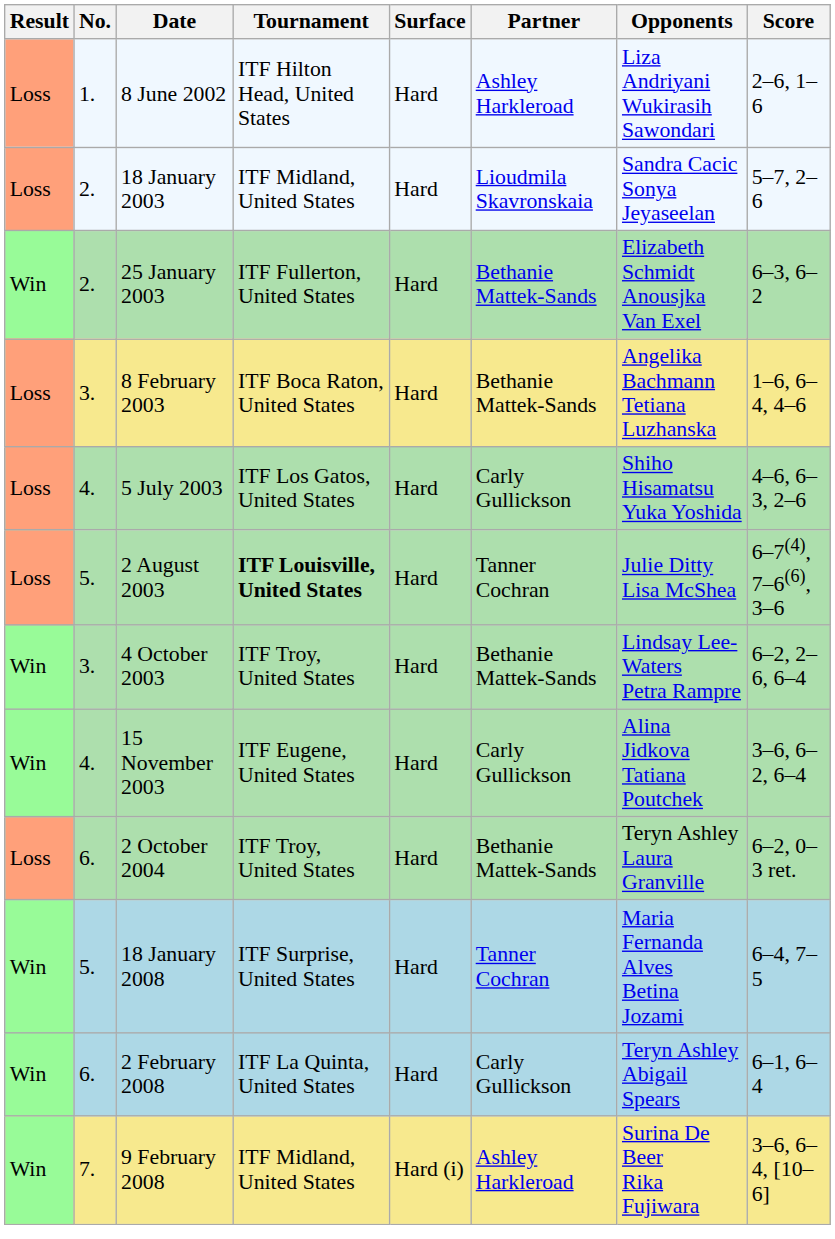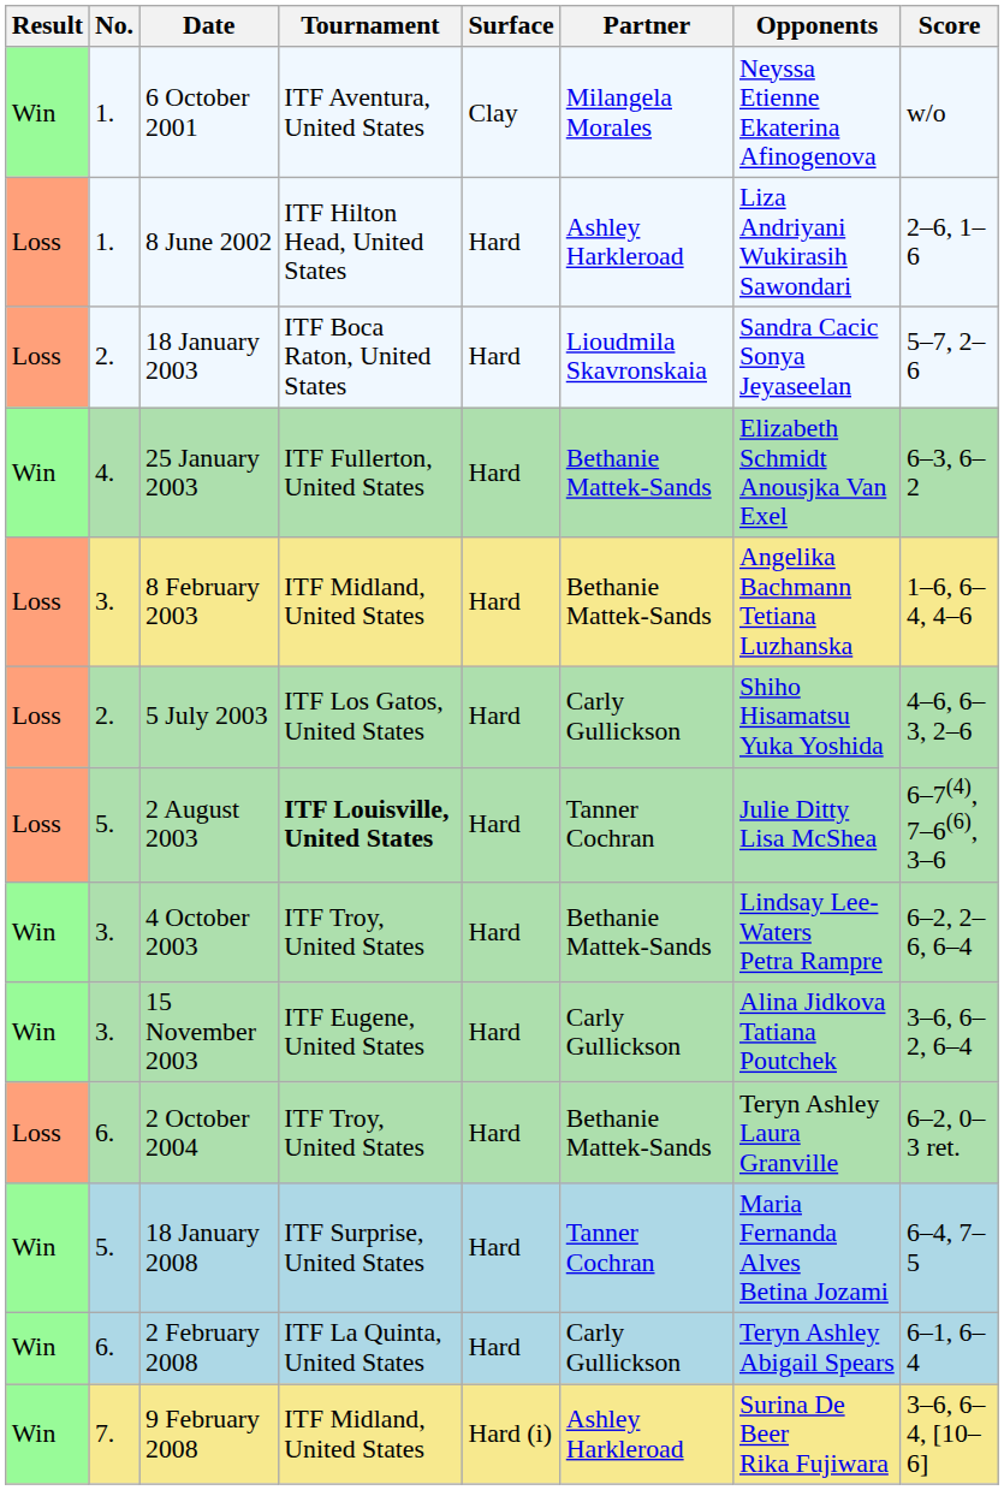 <table class="sortable wikitable">
 <tr>
 <th>Result</th>
 <th>No.</th>
 <th>Date</th>
 <th>Tournament</th>
 <th>Surface</th>
 <th>Partner</th>
 <th>Opponents</th>
 <th class="unsortable">Score</th>
+</tr>
+<tr style="background:#f0f8ff;">
+<td style="background:#98fb98;">Win</td>
+<td>1.</td>
+<td>6 October 2001</td>
+<td>ITF Aventura, United States</td>
+<td>Clay</td>
+<td> <a href='#'>Milangela Morales</a></td>
+<td> <a href='#'>Neyssa Etienne</a> <br>  <a href='#'>Ekaterina Afinogenova</a></td>
+<td>w/o</td>
 </tr>
 <tr style="background:#f0f8ff;">
 <td style="background:#ffa07a;">Loss</td>
 <td>1.</td>
 <td>8 June 2002</td>
 <td>ITF Hilton Head, United States</td>
 <td>Hard</td>
 <td> <a href='#'>Ashley Harkleroad</a></td>
 <td> <a href='#'>Liza Andriyani</a> <br>  <a href='#'>Wukirasih Sawondari</a></td>
 <td>2–6, 1–6</td>
 </tr>
 <tr style="background:#f0f8ff;">
 <td style="background:#ffa07a;">Loss</td>
 <td>2.</td>
 <td>18 January 2003</td>
-<td>ITF Midland, United States</td>
+<td>ITF Boca Raton, United States</td>
 <td>Hard</td>
 <td> <a href='#'>Lioudmila Skavronskaia</a></td>
 <td> <a href='#'>Sandra Cacic</a> <br>  <a href='#'>Sonya Jeyaseelan</a></td>
 <td>5–7, 2–6</td>
 </tr>
 <tr style="background:#addfad;">
 <td style="background:#98fb98;">Win</td>
-<td>2.</td>
+<td>4.</td>
 <td>25 January 2003</td>
 <td>ITF Fullerton, United States</td>
 <td>Hard</td>
 <td> <a href='#'>Bethanie Mattek-Sands</a></td>
 <td> <a href='#'>Elizabeth Schmidt</a> <br>  <a href='#'>Anousjka Van Exel</a></td>
 <td>6–3, 6–2</td>
 </tr>
 <tr style="background:#f7e98e;">
 <td style="background:#ffa07a;">Loss</td>
 <td>3.</td>
 <td>8 February 2003</td>
-<td>ITF Boca Raton, United States</td>
+<td>ITF Midland, United States</td>
 <td>Hard</td>
 <td> Bethanie Mattek-Sands</td>
 <td> <a href='#'>Angelika Bachmann</a> <br>  <a href='#'>Tetiana Luzhanska</a></td>
 <td>1–6, 6–4, 4–6</td>
 </tr>
 <tr style="background:#addfad;">
 <td style="background:#ffa07a;">Loss</td>
-<td>4.</td>
+<td>2.</td>
 <td>5 July 2003</td>
 <td>ITF Los Gatos, United States</td>
 <td>Hard</td>
 <td> Carly Gullickson</td>
 <td> <a href='#'>Shiho Hisamatsu</a> <br>  <a href='#'>Yuka Yoshida</a></td>
 <td>4–6, 6–3, 2–6</td>
 </tr>
 <tr style="background:#addfad;">
 <td style="background:#ffa07a;">Loss</td>
 <td>5.</td>
 <td>2 August 2003</td>
 <td><strong>ITF Louisville, United States</strong></td>
 <td>Hard</td>
 <td> Tanner Cochran</td>
 <td> <a href='#'>Julie Ditty</a> <br>  <a href='#'>Lisa McShea</a></td>
 <td>6–7<sup>(4)</sup>, 7–6<sup>(6)</sup>, 3–6</td>
 </tr>
 <tr style="background:#addfad;">
 <td style="background:#98fb98;">Win</td>
 <td>3.</td>
 <td>4 October 2003</td>
 <td>ITF Troy, United States</td>
 <td>Hard</td>
 <td> Bethanie Mattek-Sands</td>
 <td> <a href='#'>Lindsay Lee-Waters</a> <br>  <a href='#'>Petra Rampre</a></td>
 <td>6–2, 2–6, 6–4</td>
 </tr>
 <tr style="background:#addfad;">
 <td style="background:#98fb98;">Win</td>
-<td>4.</td>
+<td>3.</td>
 <td>15 November 2003</td>
 <td>ITF Eugene, United States</td>
 <td>Hard</td>
 <td> Carly Gullickson</td>
 <td> <a href='#'>Alina Jidkova</a> <br>  <a href='#'>Tatiana Poutchek</a></td>
 <td>3–6, 6–2, 6–4</td>
 </tr>
 <tr style="background:#addfad;">
 <td style="background:#ffa07a;">Loss</td>
 <td>6.</td>
 <td>2 October 2004</td>
 <td>ITF Troy, United States</td>
 <td>Hard</td>
 <td> Bethanie Mattek-Sands</td>
 <td> Teryn Ashley <br>  <a href='#'>Laura Granville</a></td>
 <td>6–2, 0–3 ret.</td>
 </tr>
 <tr style="background:lightblue;">
 <td style="background:#98fb98;">Win</td>
 <td>5.</td>
 <td>18 January 2008</td>
 <td>ITF Surprise, United States</td>
 <td>Hard</td>
 <td> <a href='#'>Tanner Cochran</a></td>
 <td> <a href='#'>Maria Fernanda Alves</a> <br>  <a href='#'>Betina Jozami</a></td>
 <td>6–4, 7–5</td>
 </tr>
 <tr style="background:lightblue;">
 <td style="background:#98fb98;">Win</td>
 <td>6.</td>
 <td>2 February 2008</td>
 <td>ITF La Quinta, United States</td>
 <td>Hard</td>
 <td> Carly Gullickson</td>
 <td> <a href='#'>Teryn Ashley</a> <br>  <a href='#'>Abigail Spears</a></td>
 <td>6–1, 6–4</td>
 </tr>
 <tr style="background:#f7e98e;">
 <td style="background:#98fb98;">Win</td>
 <td>7.</td>
 <td>9 February 2008</td>
 <td>ITF Midland, United States</td>
 <td>Hard (i)</td>
 <td> <a href='#'>Ashley Harkleroad</a></td>
 <td> <a href='#'>Surina De Beer</a> <br>  <a href='#'>Rika Fujiwara</a></td>
 <td>3–6, 6–4, [10–6]</td>
 </tr>
 </table>
